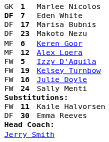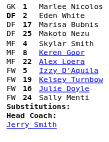 <table cellspacing="0" cellpadding="0" style="font-size:90%; margin:0.2em auto;">
 <tr>
 <th width="25"></th>
 <th width="25"></th>
 </tr>
 <tr>
 <td>GK</td>
 <td><strong>1</strong></td>
 <td> Marlee Nicolos</td>
 </tr>
 <tr>
 <td><strong>DF</strong></td>
-<td><strong>7</strong></td>
+<td><strong>2</strong></td>
 <td> Eden White</td>
 </tr>
 <tr>
 <td>DF</td>
 <td><strong>17</strong></td>
 <td> Marisa Bubnis</td>
 <td></td>
 <td> </td>
 </tr>
 <tr>
 <td>DF</td>
-<td><strong>23</strong></td>
+<td><strong>25</strong></td>
 <td> Makoto Nezu</td>
 <td></td>
 </tr>
 <tr>
 <td>MF</td>
-<td><strong>6</strong></td>
+<td><strong>4</strong></td>
+<td> Skylar Smith</td>
+<td></td>
+<td>  </td>
+</tr>
+<tr>
+<td>MF</td>
+<td><strong>8</strong></td>
 <td> <a href='#'>Keren Goor</a></td>
 </tr>
 <tr>
 <td>MF</td>
-<td><strong>12</strong></td>
+<td><strong>22</strong></td>
 <td> <a href='#'>Alex Loera</a></td>
 <td></td>
 </tr>
 <tr>
 <td>FW</td>
 <td><strong>5</strong></td>
 <td> <a href='#'>Izzy D'Aquila</a></td>
 </tr>
 <tr>
 <td>FW</td>
 <td><strong>19</strong></td>
 <td> <a href='#'>Kelsey Turnbow</a></td>
 <td></td>
 <td>   </td>
 </tr>
 <tr>
 <td>FW</td>
 <td><strong>16</strong></td>
 <td> <a href='#'>Julie Doyle</a></td>
 <td></td>
 <td> </td>
 </tr>
 <tr>
 <td>FW</td>
 <td><strong>24</strong></td>
 <td> Sally Menti</td>
 </tr>
 <tr>
 <td colspan=3><strong>Substitutions:</strong></td>
 </tr>
 <tr>
-<td>FW</td>
-<td><strong>11</strong></td>
-<td> Kaile Halvorsen</td>
-<td></td>
-<td>  </td>
-</tr>
-<tr>
-<td>DF</td>
-<td><strong>30</strong></td>
-<td> Emma Reeves</td>
-<td></td>
-<td> </td>
-</tr>
-<tr>
 <td colspan=3><strong>Head Coach:</strong></td>
 </tr>
 <tr>
 <td colspan=4> <a href='#'>Jerry Smith</a></td>
 </tr>
 </table>
